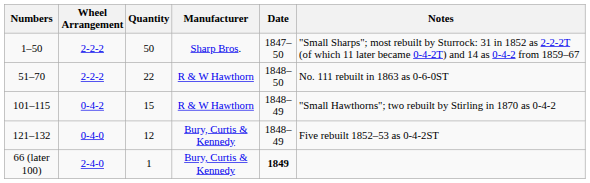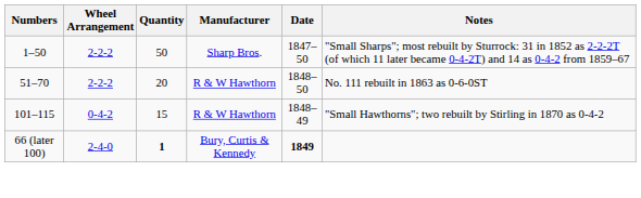 <table class="wikitable sortable" style=text-align:center>
 <tr>
 <th>Numbers</th>
 <th>Wheel<br>Arrangement</th>
 <th>Quantity</th>
 <th>Manufacturer</th>
 <th>Date</th>
 <th>Notes</th>
 </tr>
 <tr>
 <td>1–50</td>
 <td><a href='#'>2-2-2</a></td>
 <td>50</td>
 <td><a href='#'>Sharp Bros</a>.</td>
 <td>1847–50</td>
 <td align=left>"Small Sharps"; most rebuilt by Sturrock: 31 in 1852 as <a href='#'>2-2-2T</a> (of which 11 later became <a href='#'>0-4-2T</a>) and 14 as <a href='#'>0-4-2</a> from 1859–67</td>
 </tr>
 <tr>
 <td>51–70</td>
 <td><a href='#'>2-2-2</a></td>
-<td>22</td>
+<td>20</td>
 <td><a href='#'>R & W Hawthorn</a></td>
 <td>1848–50</td>
 <td align=left>No. 111 rebuilt in 1863 as 0-6-0ST</td>
 </tr>
 <tr>
 <td>101–115</td>
 <td><a href='#'>0-4-2</a></td>
 <td>15</td>
 <td><a href='#'>R & W Hawthorn</a></td>
 <td>1848–49</td>
 <td align=left>"Small Hawthorns"; two rebuilt by Stirling in 1870 as 0-4-2</td>
 </tr>
 <tr>
-<td>121–132</td>
-<td><a href='#'>0-4-0</a></td>
-<td>12</td>
-<td><a href='#'>Bury, Curtis & Kennedy</a></td>
-<td>1848–49</td>
-<td align=left>Five rebuilt 1852–53 as 0-4-2ST</td>
-</tr>
-<tr>
 <td>66 (later 100)</td>
 <td><a href='#'>2-4-0</a></td>
-<td>1</td>
+<td><strong>1</strong></td>
 <td><a href='#'>Bury, Curtis & Kennedy</a></td>
 <td><strong>1849</strong></td>
 <td align=left></td>
 </tr>
 </table>
